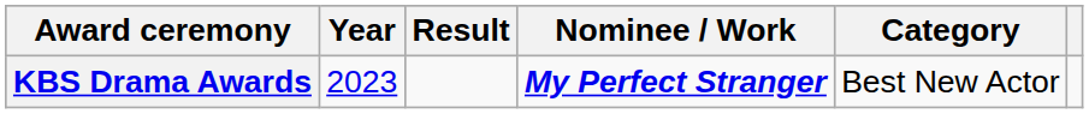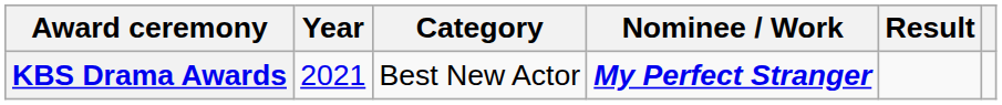 <table class="wikitable plainrowheaders">
 <tr>
 <th scope="col">Award ceremony</th>
 <th scope="col">Year</th>
+<th scope="col">Category</th>
+<th scope="col">Nominee / Work</th>
 <th scope="col">Result</th>
-<th scope="col">Nominee / Work</th>
-<th scope="col">Category</th>
 <th scope="col" class="unsortable"></th>
 </tr>
 <tr>
 <th scope="row"><a href='#'>KBS Drama Awards</a></th>
-<td style="text-align:center"><a href='#'>2023</a></td>
+<td style="text-align:center"><a href='#'>2021</a></td>
+<td>Best New Actor</td>
+<td><strong><em><a href='#'>My Perfect Stranger</a></em></strong></td>
 <td></td>
-<td><strong><em><a href='#'>My Perfect Stranger</a></em></strong></td>
-<td>Best New Actor</td>
 <td style="text-align:center"></td>
 </tr>
 </table>
